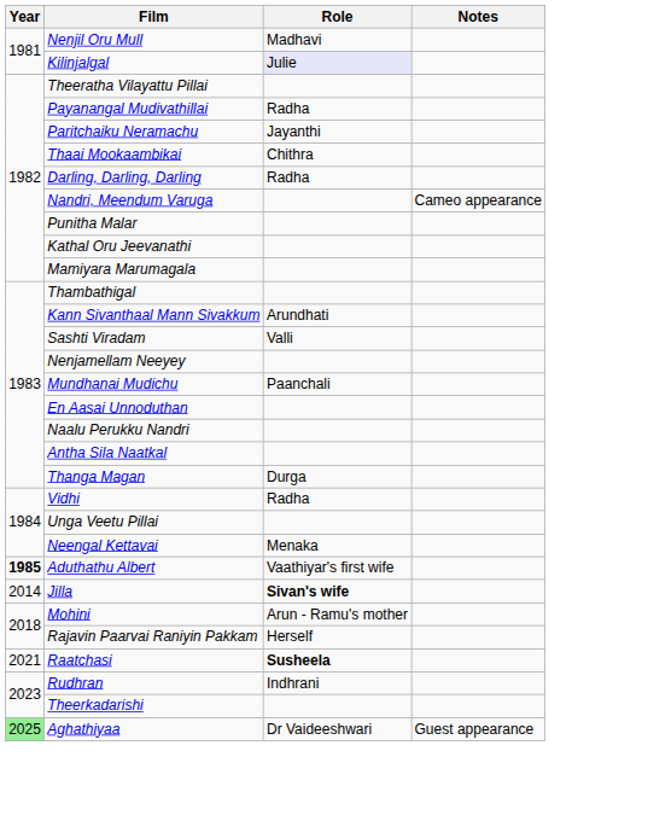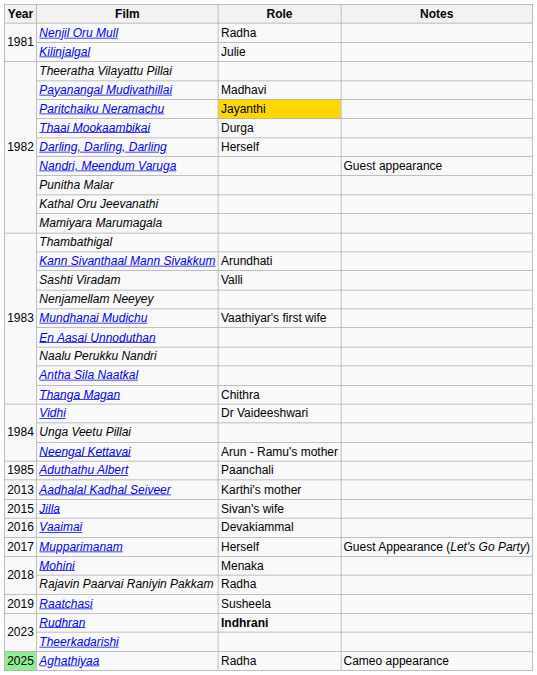 <table class="wikitable sortable">
 <tr>
 <th>Year</th>
 <th>Film</th>
 <th>Role</th>
 <th>Notes</th>
 </tr>
 <tr>
 <td rowspan="2">1981</td>
 <td><em><a href='#'>Nenjil Oru Mull</a></em></td>
-<td>Madhavi</td>
+<td>Radha</td>
 <td></td>
 </tr>
 <tr>
 <td><em><a href='#'>Kilinjalgal</a></em></td>
-<td style="background: lavender;">Julie</td>
+<td>Julie</td>
 <td></td>
 </tr>
 <tr>
 <td rowspan="9">1982</td>
 <td><em>Theeratha Vilayattu Pillai</em></td>
 <td></td>
 <td></td>
 </tr>
 <tr>
 <td><em><a href='#'>Payanangal Mudivathillai</a></em></td>
-<td>Radha</td>
+<td>Madhavi</td>
 <td></td>
 </tr>
 <tr>
 <td><em><a href='#'>Paritchaiku Neramachu</a></em></td>
-<td>Jayanthi</td>
+<td style="background: gold;">Jayanthi</td>
 <td></td>
 </tr>
 <tr>
 <td><em><a href='#'>Thaai Mookaambikai</a></em></td>
-<td>Chithra</td>
+<td>Durga</td>
 <td></td>
 </tr>
 <tr>
 <td><em><a href='#'>Darling, Darling, Darling</a></em></td>
-<td>Radha</td>
+<td>Herself</td>
 <td></td>
 </tr>
 <tr>
 <td><em><a href='#'>Nandri, Meendum Varuga</a></em></td>
 <td></td>
-<td>Cameo appearance</td>
+<td>Guest appearance</td>
 </tr>
 <tr>
 <td><em>Punitha Malar</em></td>
 <td></td>
 <td></td>
 </tr>
 <tr>
 <td><em>Kathal Oru Jeevanathi</em></td>
 <td></td>
 <td></td>
 </tr>
 <tr>
 <td><em>Mamiyara Marumagala</em></td>
 <td></td>
 <td></td>
 </tr>
 <tr>
 <td rowspan="9">1983</td>
 <td><em>Thambathigal</em></td>
 <td></td>
 <td></td>
 </tr>
 <tr>
 <td><em><a href='#'>Kann Sivanthaal Mann Sivakkum</a></em></td>
 <td>Arundhati</td>
 <td></td>
 </tr>
 <tr>
 <td><em>Sashti Viradam</em></td>
 <td>Valli</td>
 <td></td>
 </tr>
 <tr>
 <td><em>Nenjamellam Neeyey</em></td>
 <td></td>
 <td></td>
 </tr>
 <tr>
 <td><em><a href='#'>Mundhanai Mudichu</a></em></td>
-<td>Paanchali</td>
+<td>Vaathiyar's first wife</td>
 <td></td>
 </tr>
 <tr>
 <td><em><a href='#'>En Aasai Unnoduthan</a></em></td>
 <td></td>
 <td></td>
 </tr>
 <tr>
 <td><em>Naalu Perukku Nandri</em></td>
 <td></td>
 <td></td>
 </tr>
 <tr>
 <td><em><a href='#'>Antha Sila Naatkal</a></em></td>
 <td></td>
 <td></td>
 </tr>
 <tr>
 <td><em><a href='#'>Thanga Magan</a></em></td>
-<td>Durga</td>
+<td>Chithra</td>
 <td></td>
 </tr>
 <tr>
 <td rowspan="3">1984</td>
 <td><em><a href='#'>Vidhi</a></em></td>
-<td>Radha</td>
+<td>Dr Vaideeshwari</td>
 <td></td>
 </tr>
 <tr>
 <td><em>Unga Veetu Pillai</em></td>
 <td></td>
 <td></td>
 </tr>
 <tr>
 <td><em><a href='#'>Neengal Kettavai</a></em></td>
+<td>Arun - Ramu's mother</td>
+<td></td>
+</tr>
+<tr>
+<td>1985</td>
+<td><em><a href='#'>Aduthathu Albert</a></em></td>
+<td>Paanchali</td>
+<td></td>
+</tr>
+<tr>
+<td>2013</td>
+<td><em><a href='#'>Aadhalal Kadhal Seiveer</a></em></td>
+<td>Karthi's mother</td>
+<td></td>
+</tr>
+<tr>
+<td>2015</td>
+<td><em><a href='#'>Jilla</a></em></td>
+<td>Sivan's wife</td>
+<td></td>
+</tr>
+<tr>
+<td>2016</td>
+<td><em><a href='#'>Vaaimai</a></em></td>
+<td>Devakiammal</td>
+<td></td>
+</tr>
+<tr>
+<td>2017</td>
+<td><em><a href='#'>Mupparimanam</a></em></td>
+<td>Herself</td>
+<td>Guest Appearance (<em>Let's Go Party</em>)</td>
+</tr>
+<tr>
+<td rowspan="2">2018</td>
+<td><em><a href='#'>Mohini</a></em></td>
 <td>Menaka</td>
 <td></td>
 </tr>
 <tr>
-<td><strong>1985</strong></td>
-<td><em><a href='#'>Aduthathu Albert</a></em></td>
-<td>Vaathiyar's first wife</td>
+<td><em>Rajavin Paarvai Raniyin Pakkam</em></td>
+<td>Radha</td>
 <td></td>
 </tr>
 <tr>
-<td>2014</td>
-<td><em><a href='#'>Jilla</a></em></td>
-<td><strong>Sivan's wife</strong></td>
-<td></td>
-</tr>
-<tr>
-<td rowspan="2">2018</td>
-<td><em><a href='#'>Mohini</a></em></td>
-<td>Arun - Ramu's mother</td>
-<td></td>
-</tr>
-<tr>
-<td><em>Rajavin Paarvai Raniyin Pakkam</em></td>
-<td>Herself</td>
-<td></td>
-</tr>
-<tr>
-<td>2021</td>
+<td>2019</td>
 <td><em><a href='#'>Raatchasi</a></em></td>
-<td><strong>Susheela</strong></td>
+<td>Susheela</td>
 <td></td>
 </tr>
 <tr>
 <td rowspan="2">2023</td>
 <td><em><a href='#'>Rudhran</a></em></td>
-<td>Indhrani</td>
+<td><strong>Indhrani</strong></td>
 <td></td>
 </tr>
 <tr>
 <td><em><a href='#'>Theerkadarishi</a></em></td>
 <td></td>
 <td></td>
 </tr>
 <tr>
 <td style="background: lightgreen;">2025</td>
 <td><em><a href='#'>Aghathiyaa</a></em></td>
-<td>Dr Vaideeshwari</td>
-<td>Guest appearance</td>
+<td>Radha</td>
+<td>Cameo appearance</td>
 </tr>
 </table>
